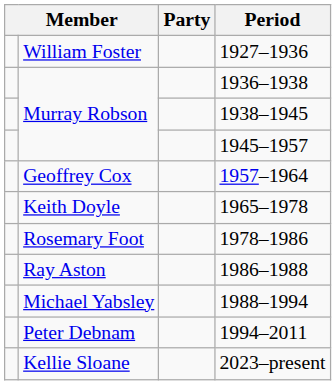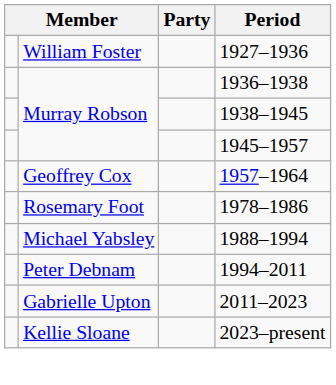 <table class="wikitable">
 <tr>
 <th colspan="2">Member</th>
 <th>Party</th>
 <th>Period</th>
 </tr>
 <tr>
 <td> </td>
 <td><a href='#'>William Foster</a></td>
 <td></td>
 <td>1927–1936</td>
 </tr>
 <tr>
 <td> </td>
 <td rowspan="3"><a href='#'>Murray Robson</a></td>
 <td></td>
 <td>1936–1938</td>
 </tr>
 <tr>
 <td> </td>
 <td></td>
 <td>1938–1945</td>
 </tr>
 <tr>
 <td> </td>
 <td></td>
 <td>1945–1957</td>
 </tr>
 <tr>
 <td> </td>
 <td><a href='#'>Geoffrey Cox</a></td>
 <td></td>
 <td><a href='#'>1957</a>–1964</td>
 </tr>
 <tr>
 <td> </td>
-<td><a href='#'>Keith Doyle</a></td>
-<td></td>
-<td>1965–1978</td>
-</tr>
-<tr>
-<td> </td>
 <td><a href='#'>Rosemary Foot</a></td>
 <td></td>
 <td>1978–1986</td>
-</tr>
-<tr>
-<td> </td>
-<td><a href='#'>Ray Aston</a></td>
-<td></td>
-<td>1986–1988</td>
 </tr>
 <tr>
 <td> </td>
 <td><a href='#'>Michael Yabsley</a></td>
 <td></td>
 <td>1988–1994</td>
 </tr>
 <tr>
 <td> </td>
 <td><a href='#'>Peter Debnam</a></td>
 <td></td>
 <td>1994–2011</td>
 </tr>
 <tr>
 <td> </td>
+<td><a href='#'>Gabrielle Upton</a></td>
+<td></td>
+<td>2011–2023</td>
+</tr>
+<tr>
+<td> </td>
 <td><a href='#'>Kellie Sloane</a></td>
 <td></td>
 <td>2023–present</td>
 </tr>
 </table>
